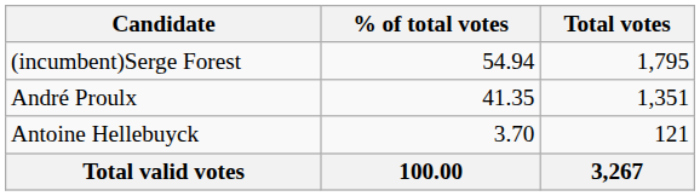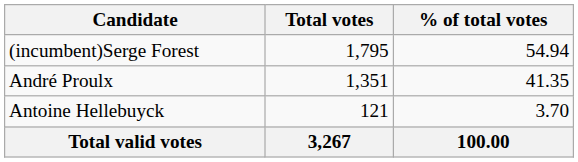 <table style="width:475px;" class="wikitable">
 <tr bgcolor="#EEEEEE">
 <th align="left">Candidate</th>
+<th align="right">Total votes</th>
 <th align="right">% of total votes</th>
-<th align="right">Total votes</th>
 </tr>
 <tr>
 <td align="left">(incumbent)Serge Forest</td>
+<td align="right">1,795</td>
 <td align="right">54.94</td>
-<td align="right">1,795</td>
 </tr>
 <tr>
 <td align="left">André Proulx</td>
+<td align="right">1,351</td>
 <td align="right">41.35</td>
-<td align="right">1,351</td>
 </tr>
 <tr>
 <td align="left">Antoine Hellebuyck</td>
+<td align="right">121</td>
 <td align="right">3.70</td>
-<td align="right">121</td>
 </tr>
 <tr bgcolor="#EEEEEE">
 <th align="left">Total valid votes</th>
+<th align="right">3,267</th>
 <th align="right">100.00</th>
-<th align="right">3,267</th>
 </tr>
 </table>
